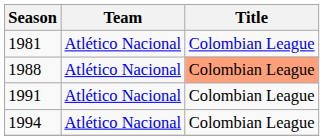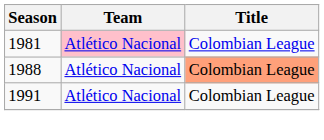 <table class="wikitable">
 <tr>
 <th>Season</th>
 <th>Team</th>
 <th>Title</th>
 </tr>
 <tr>
 <td>1981</td>
-<td><a href='#'>Atlético Nacional</a></td>
+<td style="background: pink;"><a href='#'>Atlético Nacional</a></td>
 <td><a href='#'>Colombian League</a></td>
 </tr>
 <tr>
 <td>1988</td>
 <td><a href='#'>Atlético Nacional</a></td>
 <td style="background: lightsalmon;">Colombian League</td>
 </tr>
 <tr>
 <td>1991</td>
 <td><a href='#'>Atlético Nacional</a></td>
 <td>Colombian League</td>
 </tr>
 <tr>
-<td>1994</td>
-<td><a href='#'>Atlético Nacional</a></td>
-<td>Colombian League</td>
-</tr>
-<tr>
 </tr>
 </table>
